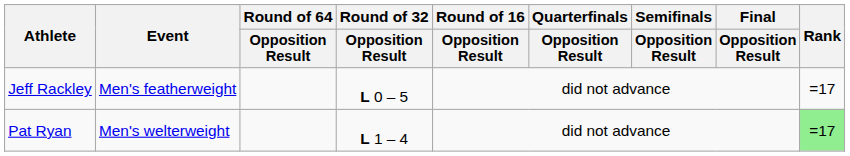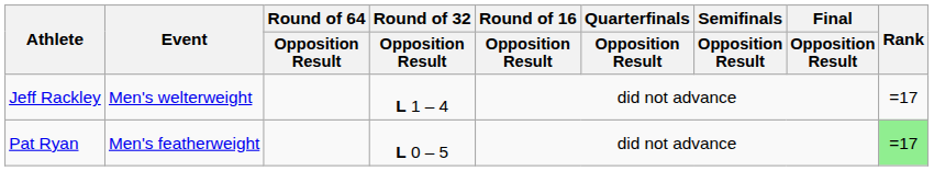 <table class="wikitable" style="font-size:90%;text-align:center;">
 <tr>
 <th rowspan=2>Athlete</th>
 <th rowspan=2>Event</th>
 <th>Round of 64</th>
 <th>Round of 32</th>
 <th>Round of 16</th>
 <th>Quarterfinals</th>
 <th>Semifinals</th>
 <th>Final</th>
 <th rowspan=2>Rank</th>
 </tr>
 <tr style="font-size:95%">
 <th>Opposition<br>Result</th>
 <th>Opposition<br>Result</th>
 <th>Opposition<br>Result</th>
 <th>Opposition<br>Result</th>
 <th>Opposition<br>Result</th>
 <th>Opposition<br>Result</th>
 </tr>
 <tr>
 <td align=left><a href='#'>Jeff Rackley</a></td>
-<td align=left><a href='#'>Men's featherweight</a></td>
+<td align=left><a href='#'>Men's welterweight</a></td>
 <td></td>
-<td><br><strong>L</strong> 0 – 5</td>
+<td><br><strong>L</strong> 1 – 4</td>
 <td colspan=4>did not advance</td>
 <td>=17</td>
 </tr>
 <tr>
 <td align=left><a href='#'>Pat Ryan</a></td>
-<td align=left><a href='#'>Men's welterweight</a></td>
+<td align=left><a href='#'>Men's featherweight</a></td>
 <td></td>
-<td><br><strong>L</strong> 1 – 4</td>
+<td><br><strong>L</strong> 0 – 5</td>
 <td colspan=4>did not advance</td>
 <td style="background: lightgreen;">=17</td>
 </tr>
 </table>
